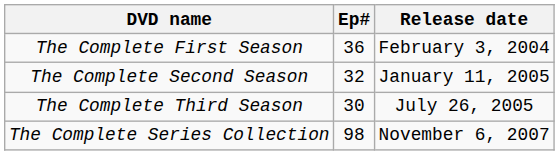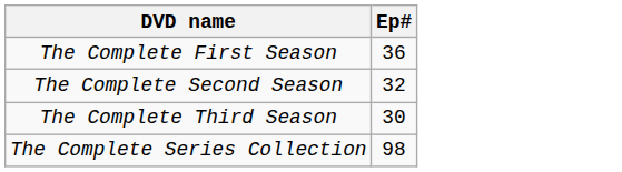 <table class="wikitable" style="text-align:center">
 <tr>
 <th>DVD name</th>
 <th>Ep#</th>
-<th>Release date</th>
 </tr>
 <tr>
 <td><em>The Complete First Season</em></td>
 <td>36</td>
-<td>February 3, 2004</td>
 </tr>
 <tr>
 <td><em>The Complete Second Season</em></td>
 <td>32</td>
-<td>January 11, 2005</td>
 </tr>
 <tr>
 <td><em>The Complete Third Season</em></td>
 <td>30</td>
-<td>July 26, 2005</td>
 </tr>
 <tr>
 <td><em>The Complete Series Collection</em></td>
 <td>98</td>
-<td>November 6, 2007</td>
 </tr>
 </table>
